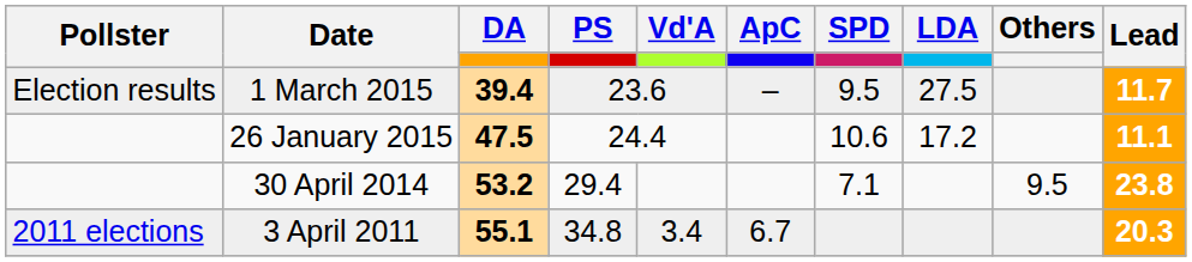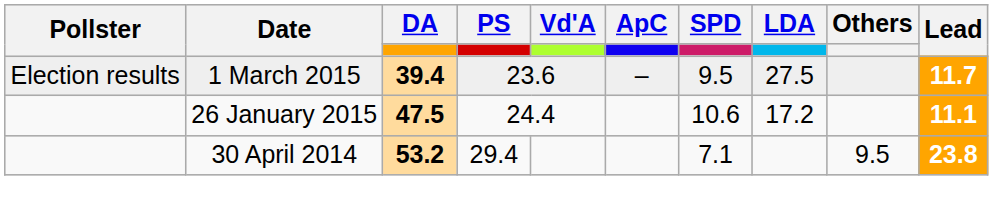 <table class=wikitable style=text-align:center>
 <tr>
 <th rowspan="2">Pollster</th>
 <th rowspan="2">Date</th>
 <th style="width:40px;"><a href='#'>DA</a></th>
 <th style="width:40px;"><a href='#'>PS</a></th>
 <th style="width:40px;"><a href='#'>Vd'A</a></th>
 <th style="width:40px;"><a href='#'>ApC</a></th>
 <th style="width:40px;"><a href='#'>SPD</a></th>
 <th style="width:40px;"><a href='#'>LDA</a></th>
 <th style="width:40px;">Others</th>
 <th style="width:30px;" rowspan="2">Lead</th>
 </tr>
 <tr>
 <th style="background:orange;"></th>
 <th style="background:#D40000;"></th>
 <th style="background:#adff2f;"></th>
 <th style="background:#0f00f0;"></th>
 <th style="background:#CD1B68;"></th>
 <th style="background:#00B7EB;"></th>
 <th></th>
 </tr>
 <tr style="background:#EFEFEF;">
 <td align=left>Election results</td>
 <td>1 March 2015</td>
 <td style="background:#ffdb9d"><strong>39.4</strong></td>
 <td colspan=2>23.6</td>
 <td>–</td>
 <td>9.5</td>
 <td>27.5</td>
 <td></td>
 <td style="background:orange; color:white;"><strong>11.7</strong></td>
 </tr>
 <tr>
 <td align=left></td>
 <td>26 January 2015</td>
 <td style="background:#ffdb9d"><strong>47.5</strong></td>
 <td colspan=2>24.4</td>
 <td></td>
 <td>10.6</td>
 <td>17.2</td>
 <td></td>
 <td style="background:orange; color:white;"><strong>11.1</strong></td>
 </tr>
 <tr>
 <td align=left></td>
 <td>30 April 2014</td>
 <td style="background:#ffdb9d"><strong>53.2</strong></td>
 <td>29.4</td>
 <td></td>
 <td></td>
 <td>7.1</td>
 <td></td>
 <td>9.5</td>
 <td style="background:orange; color:white;"><strong>23.8</strong></td>
 </tr>
-<tr style="background:#EFEFEF;">
-<td align=left><a href='#'>2011 elections</a></td>
-<td>3 April 2011</td>
-<td style="background:#ffdb9d"><strong>55.1</strong></td>
-<td>34.8</td>
-<td>3.4</td>
-<td>6.7</td>
-<td></td>
-<td></td>
-<td></td>
-<td style="background:orange; color:white;"><strong>20.3</strong></td>
-</tr>
 </table>
